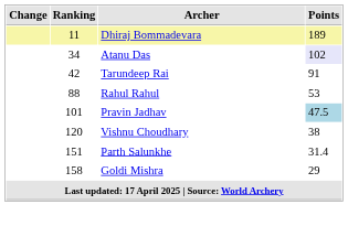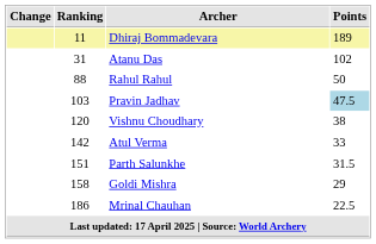 <table cellspacing="1" cellpadding="3" style="border:1px solid #aaa; font-size:90%; float: left; margin-left: 1em;">
 <tr style="background:#e4e4e4;">
 <th style="border-bottom:1px solid #aaa; width:10px;">Change</th>
 <th style="border-bottom:1px solid #aaa; width:10px;">Ranking</th>
 <th style="border-bottom:1px solid #aaa; width:250px;">Archer</th>
 <th style="border-bottom:1px solid #aaa; width:30px;">Points</th>
 </tr>
 <tr style="background:#f7f6a8">
 <td style="text-align:center;"><small></small></td>
 <td style="text-align:center;">11</td>
 <td><a href='#'>Dhiraj Bommadevara</a></td>
 <td>189</td>
 </tr>
 <tr>
 <td style="text-align:center;"><small></small></td>
-<td style="text-align:center;">34</td>
+<td style="text-align:center;">31</td>
 <td><a href='#'>Atanu Das</a></td>
-<td style="background: lavender;">102</td>
-</tr>
-<tr>
-<td style="text-align:center;"><small></small></td>
-<td style="text-align:center;">42</td>
-<td><a href='#'>Tarundeep Rai</a></td>
-<td>91</td>
+<td>102</td>
 </tr>
 <tr>
 <td style="text-align:center;"></td>
 <td style="text-align:center;">88</td>
 <td><a href='#'>Rahul Rahul</a></td>
-<td>53</td>
+<td>50</td>
 </tr>
 <tr>
 <td style="text-align:center;"></td>
-<td style="text-align:center;">101</td>
+<td style="text-align:center;">103</td>
 <td><a href='#'>Pravin Jadhav</a></td>
 <td style="background: lightblue;">47.5</td>
 </tr>
 <tr>
 <td style="text-align:center;"><small></small></td>
 <td style="text-align:center;">120</td>
 <td><a href='#'>Vishnu Choudhary</a></td>
 <td>38</td>
 </tr>
 <tr>
 <td style="text-align:center;"><small></small></td>
+<td style="text-align:center;">142</td>
+<td><a href='#'>Atul Verma</a></td>
+<td>33</td>
+</tr>
+<tr>
+<td style="text-align:center;"><small></small></td>
 <td style="text-align:center;">151</td>
 <td><a href='#'>Parth Salunkhe</a></td>
-<td>31.4</td>
+<td>31.5</td>
 </tr>
 <tr>
 <td style="text-align:center;"><small></small></td>
 <td style="text-align:center;">158</td>
 <td><a href='#'>Goldi Mishra</a></td>
 <td>29</td>
 </tr>
+<tr>
+<td style="text-align:center;"><small></small></td>
+<td style="text-align:center;">186</td>
+<td><a href='#'>Mrinal Chauhan</a></td>
+<td>22.5</td>
+</tr>
 <tr style="background:#e4e4e4;">
 <th colspan=4 style="border-bottom:1px solid #aaa; width:10px;"><small>Last updated: 17 April 2025 | Source: <a href='#'>World Archery</a></small></th>
 </tr>
 </table>
